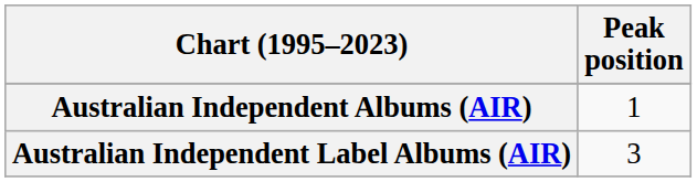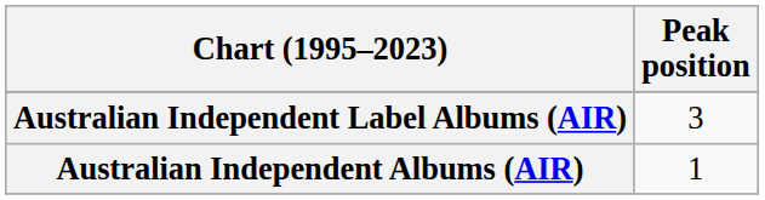 <table class="wikitable plainrowheaders" style="text-align:center;">
 <tr>
 <th>Chart (1995–2023)</th>
 <th>Peak<br>position</th>
 </tr>
 <tr>
 </tr>
 <tr>
+<th scope="row">Australian Independent Label Albums (<a href='#'>AIR</a>)</th>
+<td>3</td>
+</tr>
+<tr>
 <th scope="row">Australian Independent Albums (<a href='#'>AIR</a>)</th>
 <td>1</td>
 </tr>
-<tr>
-<th scope="row">Australian Independent Label Albums (<a href='#'>AIR</a>)</th>
-<td>3</td>
-</tr>
 </table>
